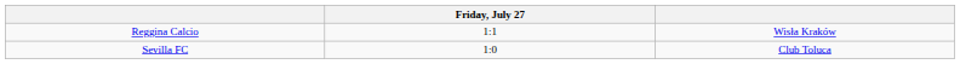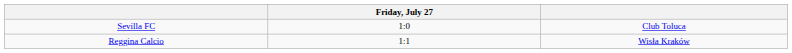 <table class="wikitable" style="font-size:90%; width: 100%; text-align: center;">
 <tr>
 <th></th>
 <th>Friday, July 27</th>
 <th></th>
 </tr>
 <tr>
+<td> <a href='#'>Sevilla FC</a></td>
+<td>1:0</td>
+<td> <a href='#'>Club Toluca</a></td>
+</tr>
+<tr>
 <td> <a href='#'>Reggina Calcio</a></td>
 <td>1:1</td>
 <td> <a href='#'>Wisła Kraków</a></td>
 </tr>
-<tr>
-<td> <a href='#'>Sevilla FC</a></td>
-<td>1:0</td>
-<td> <a href='#'>Club Toluca</a></td>
-</tr>
 </table>
